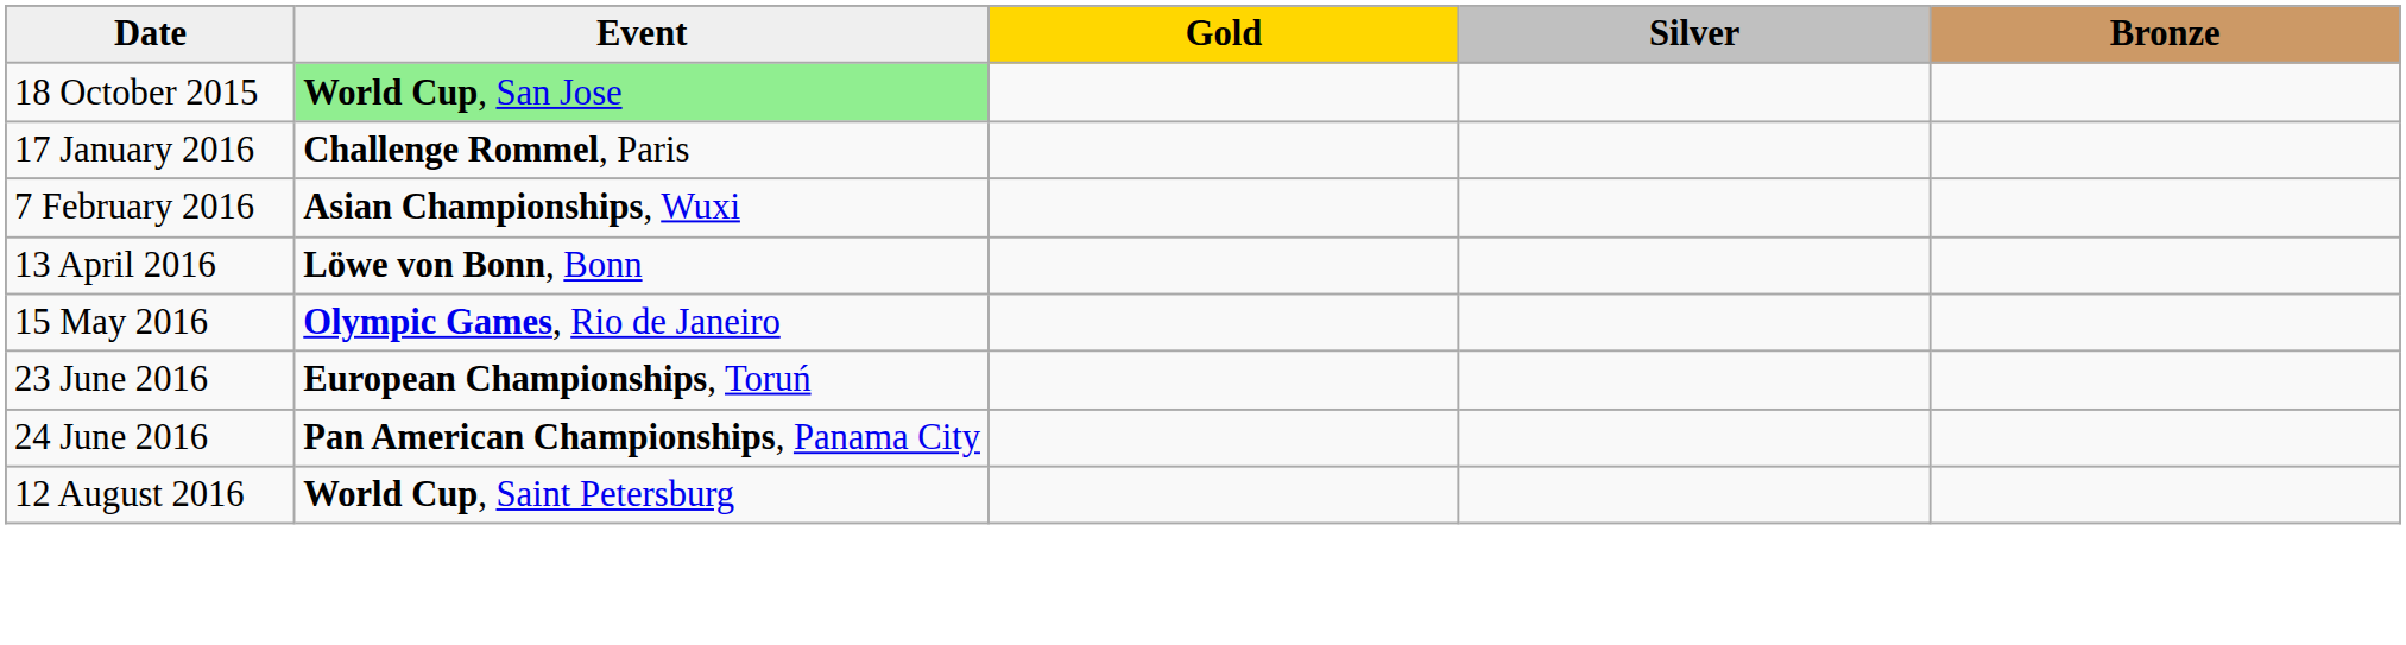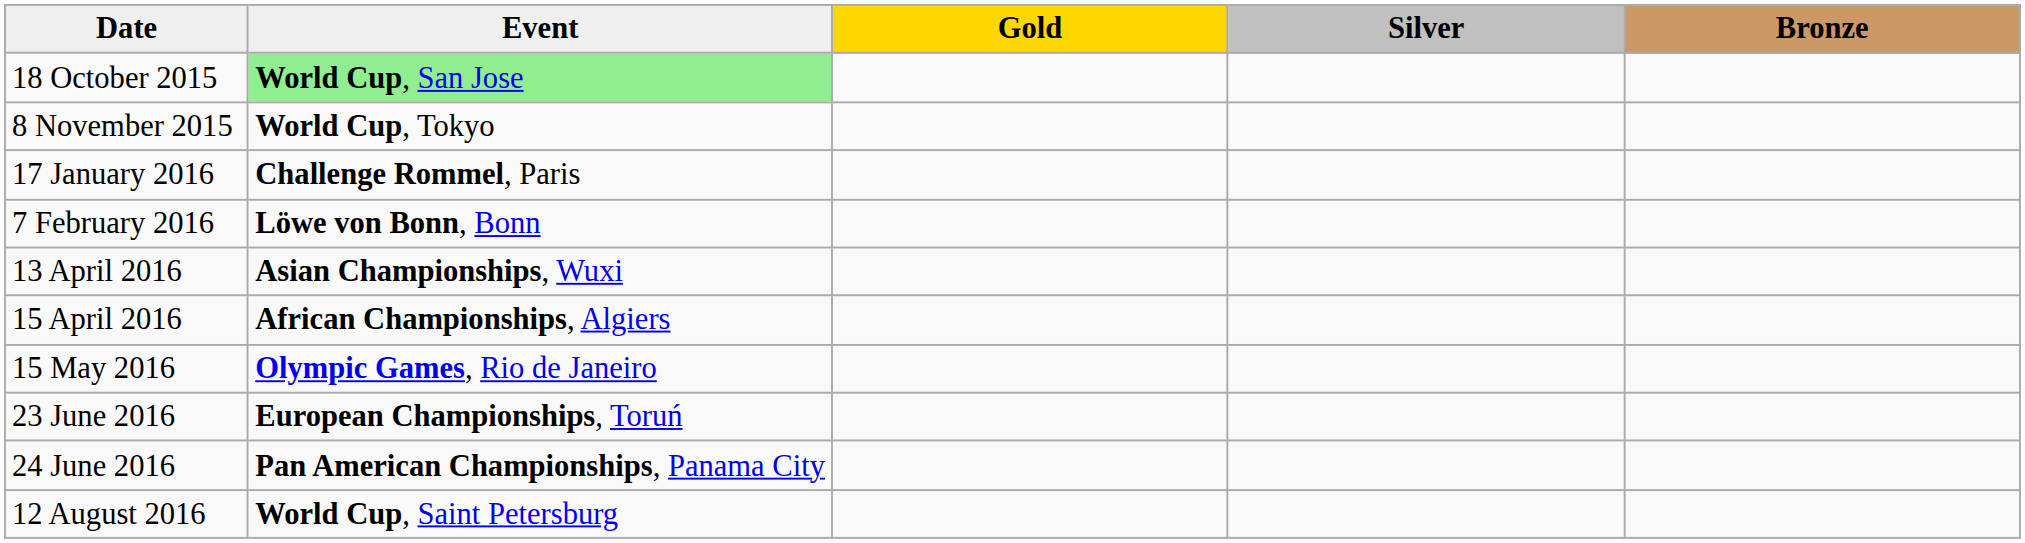 <table class="wikitable plainrowheaders" border="1" style="font-size:100%">
 <tr align=center>
 <th scope=col style="width:120px; background: #efefef;">Date</th>
 <th scope=col style="background: #efefef;">Event</th>
 <th scope=col colspan=1 style="width:200px; background: gold;">Gold</th>
 <th scope=col colspan=1 style="width:200px; background: silver;">Silver</th>
 <th scope=col colspan=1 style="width:200px; background: #cc9966;">Bronze</th>
 </tr>
 <tr>
 <td>18 October 2015</td>
 <td style="background: lightgreen;"><strong>World Cup</strong>, <a href='#'>San Jose</a></td>
 <td></td>
 <td></td>
 <td></td>
 </tr>
 <tr>
+<td>8 November 2015</td>
+<td><strong>World Cup</strong>, Tokyo</td>
+<td></td>
+<td></td>
+<td></td>
+</tr>
+<tr>
 <td>17 January 2016</td>
 <td><strong>Challenge Rommel</strong>, Paris</td>
 <td></td>
 <td></td>
 <td></td>
 </tr>
 <tr>
 <td>7 February 2016</td>
+<td><strong>Löwe von Bonn</strong>, <a href='#'>Bonn</a></td>
+<td></td>
+<td></td>
+<td></td>
+</tr>
+<tr>
+<td>13 April 2016</td>
 <td><strong>Asian Championships</strong>, <a href='#'>Wuxi</a></td>
 <td></td>
 <td></td>
 <td></td>
 </tr>
 <tr>
-<td>13 April 2016</td>
-<td><strong>Löwe von Bonn</strong>, <a href='#'>Bonn</a></td>
+<td>15 April 2016</td>
+<td><strong>African Championships</strong>, <a href='#'>Algiers</a></td>
 <td></td>
 <td></td>
 <td></td>
 </tr>
 <tr>
 <td>15 May 2016</td>
 <td><strong><a href='#'>Olympic Games</a></strong>, <a href='#'>Rio de Janeiro</a></td>
 <td></td>
 <td></td>
 <td></td>
 </tr>
 <tr>
 <td>23 June 2016</td>
 <td><strong>European Championships</strong>, <a href='#'>Toruń</a></td>
 <td></td>
 <td></td>
 <td></td>
 </tr>
 <tr>
 <td>24 June 2016</td>
 <td><strong>Pan American Championships</strong>, <a href='#'>Panama City</a></td>
 <td></td>
 <td></td>
 <td></td>
 </tr>
 <tr>
 <td>12 August 2016</td>
 <td><strong>World Cup</strong>, <a href='#'>Saint Petersburg</a></td>
 <td></td>
 <td></td>
 <td></td>
 </tr>
 </table>
